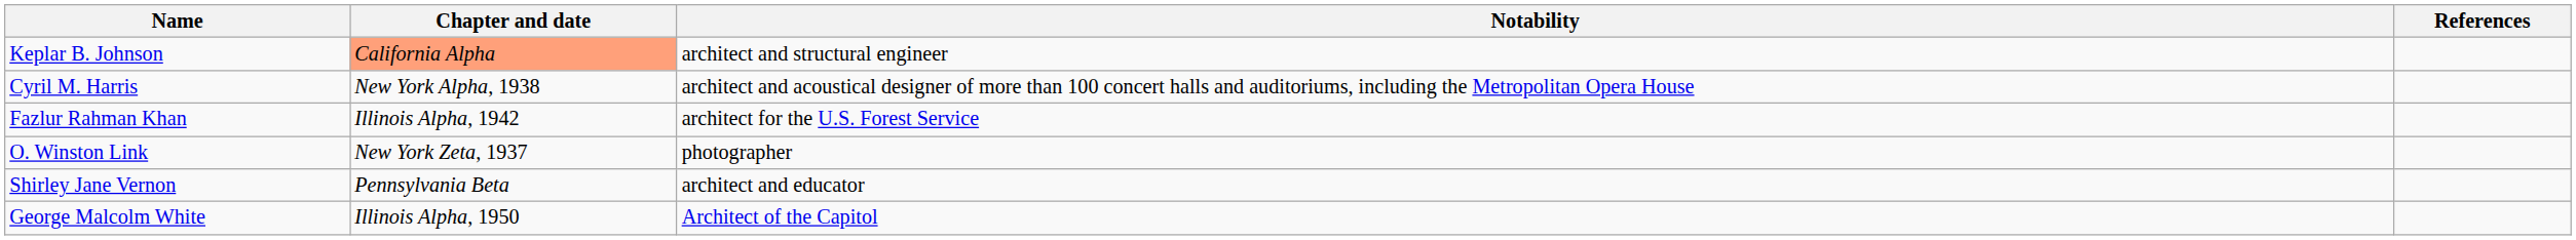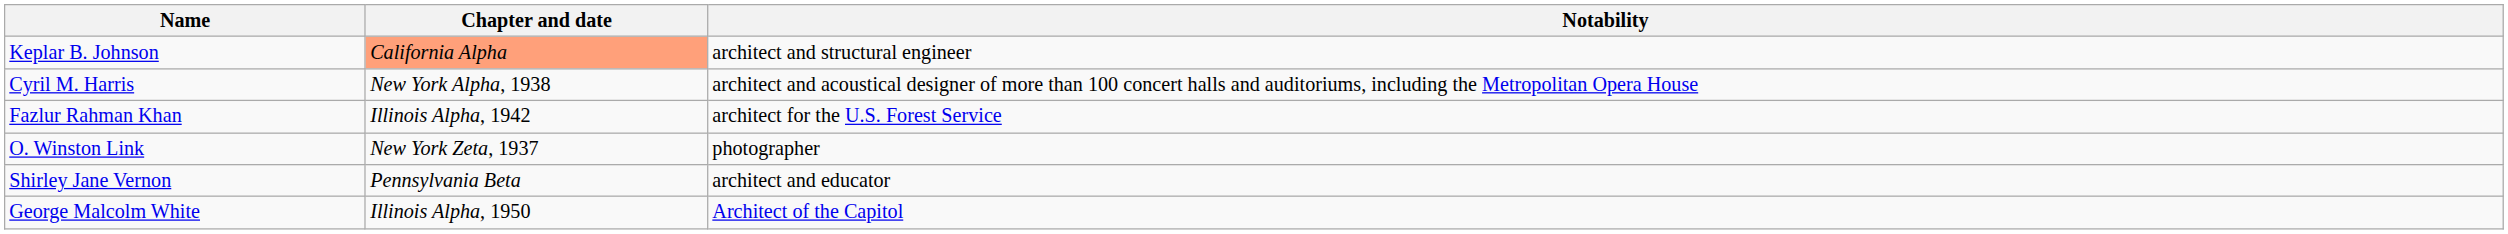 <table class="wikitable sortable" style="width:100%;" ">
 <tr>
 <th>Name</th>
 <th>Chapter and date</th>
 <th>Notability</th>
-<th>References</th>
 </tr>
 <tr>
 <td><a href='#'>Keplar B. Johnson</a></td>
 <td style="background: lightsalmon;"><em>California Alpha</em></td>
 <td>architect and structural engineer</td>
-<td></td>
 </tr>
 <tr>
 <td><a href='#'>Cyril M. Harris</a></td>
 <td><em>New York Alpha</em>, 1938</td>
 <td>architect and acoustical designer of more than 100 concert halls and auditoriums, including the <a href='#'>Metropolitan Opera House</a></td>
-<td></td>
 </tr>
 <tr>
 <td><a href='#'>Fazlur Rahman Khan</a></td>
 <td><em>Illinois Alpha</em>, 1942</td>
 <td>architect for the <a href='#'>U.S. Forest Service</a></td>
-<td></td>
 </tr>
 <tr>
 <td><a href='#'>O. Winston Link</a></td>
 <td><em>New York Zeta</em>, 1937</td>
 <td>photographer</td>
-<td></td>
 </tr>
 <tr>
 <td><a href='#'>Shirley Jane Vernon</a></td>
 <td><em>Pennsylvania Beta</em></td>
 <td>architect and educator</td>
-<td></td>
 </tr>
 <tr>
 <td><a href='#'>George Malcolm White</a></td>
 <td><em>Illinois Alpha</em>, 1950</td>
 <td><a href='#'>Architect of the Capitol</a></td>
-<td></td>
 </tr>
 </table>
